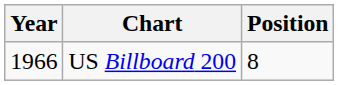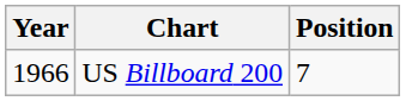 <table class="wikitable floatright">
 <tr>
 <th>Year</th>
 <th>Chart</th>
 <th>Position</th>
 </tr>
 <tr>
 <td>1966</td>
 <td>US <a href='#'><em>Billboard</em> 200</a></td>
-<td>8</td>
+<td>7</td>
 </tr>
 </table>
